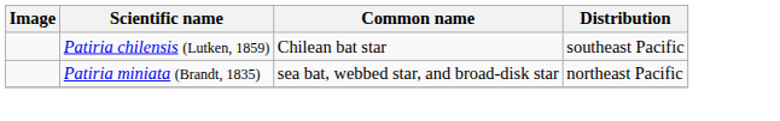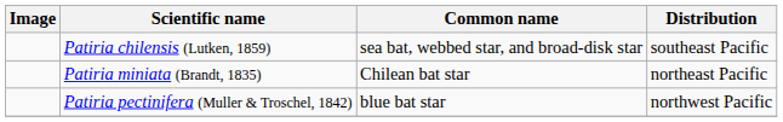 <table class="wikitable">
 <tr>
 <th>Image</th>
 <th>Scientific name</th>
 <th>Common name</th>
 <th>Distribution</th>
 </tr>
 <tr>
 <td></td>
 <td><em><a href='#'>Patiria chilensis</a></em> <small>(Lutken, 1859)</small></td>
-<td>Chilean bat star</td>
+<td>sea bat, webbed star, and broad-disk star</td>
 <td>southeast Pacific</td>
 </tr>
 <tr>
 <td></td>
 <td><em><a href='#'>Patiria miniata</a></em> <small>(Brandt, 1835)</small></td>
-<td>sea bat, webbed star, and broad-disk star</td>
+<td>Chilean bat star</td>
 <td>northeast Pacific</td>
+</tr>
+<tr>
+<td></td>
+<td><em><a href='#'>Patiria pectinifera</a></em> <small>(Muller & Troschel, 1842)</small></td>
+<td>blue bat star</td>
+<td>northwest Pacific</td>
 </tr>
 <tr>
 </tr>
 </table>
